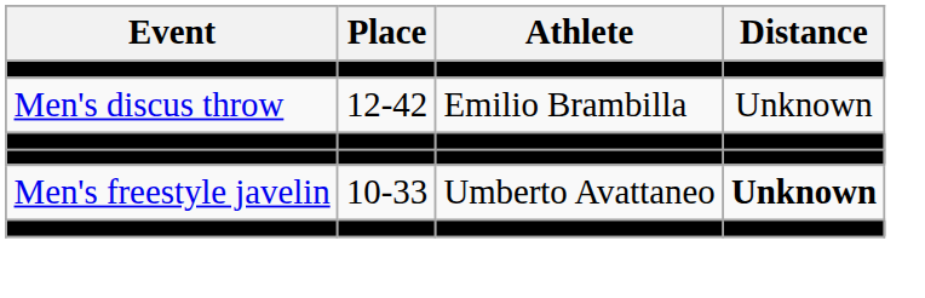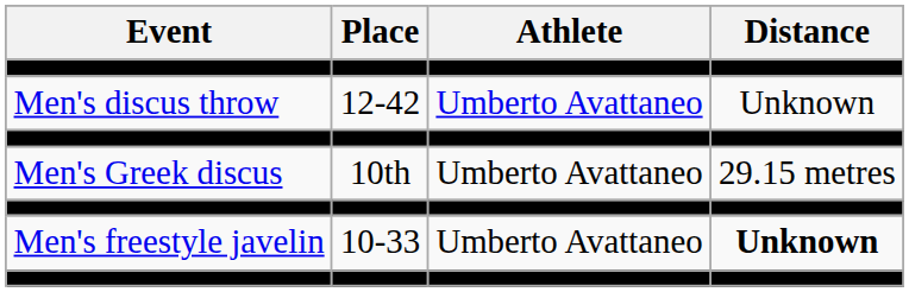 <table class=wikitable>
 <tr>
 <th>Event</th>
 <th>Place</th>
 <th>Athlete</th>
 <th>Distance</th>
 </tr>
 <tr bgcolor=black>
 <td></td>
 <td></td>
 <td></td>
 <td></td>
 </tr>
 <tr align=center>
 <td align=left><a href='#'>Men's discus throw</a></td>
 <td>12-42</td>
-<td align=left>Emilio Brambilla</td>
+<td align=left><a href='#'>Umberto Avattaneo</a></td>
 <td>Unknown</td>
 </tr>
 <tr bgcolor=black>
 <td></td>
 <td></td>
 <td></td>
 <td></td>
+</tr>
+<tr align=center>
+<td align=left><a href='#'>Men's Greek discus</a></td>
+<td>10th</td>
+<td align=left>Umberto Avattaneo</td>
+<td>29.15 metres</td>
 </tr>
 <tr bgcolor=black>
 <td></td>
 <td></td>
 <td></td>
 <td></td>
 </tr>
 <tr align=center>
 <td align=left><a href='#'>Men's freestyle javelin</a></td>
 <td>10-33</td>
 <td align=left>Umberto Avattaneo</td>
 <td><strong>Unknown</strong></td>
 </tr>
 <tr bgcolor=black>
 <td></td>
 <td></td>
 <td></td>
 <td></td>
 </tr>
 </table>
